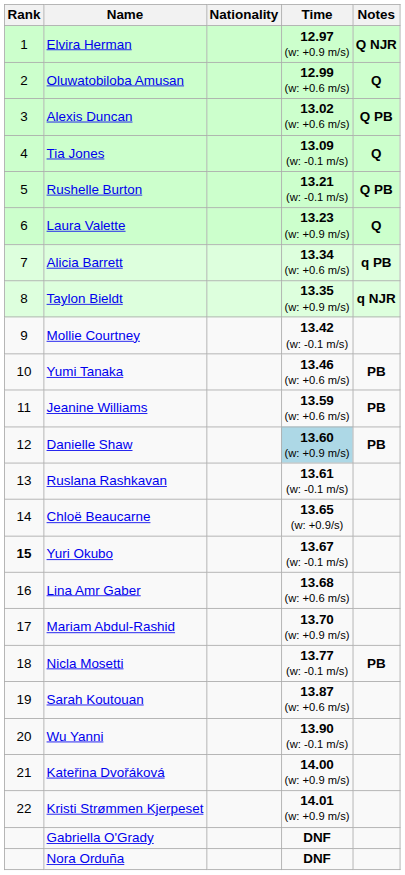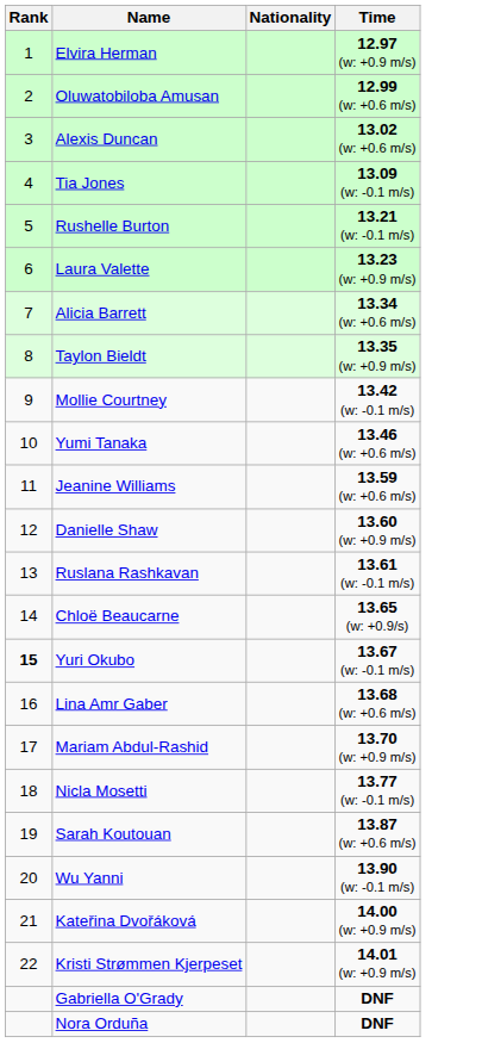 <table class="wikitable sortable" style="text-align:center">
 <tr>
 <th>Rank</th>
 <th>Name</th>
 <th>Nationality</th>
 <th>Time</th>
-<th>Notes</th>
 </tr>
 <tr bgcolor=ccffcc>
 <td>1</td>
 <td align=left><a href='#'>Elvira Herman</a></td>
 <td align=left></td>
 <td><strong>12.97</strong> <br><small>(w: +0.9 m/s)</small></td>
-<td><strong>Q NJR</strong></td>
 </tr>
 <tr bgcolor=ccffcc>
 <td>2</td>
 <td align=left><a href='#'>Oluwatobiloba Amusan</a></td>
 <td align=left></td>
 <td><strong>12.99</strong> <br><small>(w: +0.6 m/s)</small></td>
-<td><strong>Q</strong></td>
 </tr>
 <tr bgcolor=ccffcc>
 <td>3</td>
 <td align=left><a href='#'>Alexis Duncan</a></td>
 <td align=left></td>
 <td><strong>13.02</strong> <br><small>(w: +0.6 m/s)</small></td>
-<td><strong>Q PB</strong></td>
 </tr>
 <tr bgcolor=ccffcc>
 <td>4</td>
 <td align=left><a href='#'>Tia Jones</a></td>
 <td align=left></td>
 <td><strong>13.09</strong> <br><small>(w: -0.1 m/s)</small></td>
-<td><strong>Q</strong></td>
 </tr>
 <tr bgcolor=ccffcc>
 <td>5</td>
 <td align=left><a href='#'>Rushelle Burton</a></td>
 <td align=left></td>
 <td><strong>13.21</strong> <br><small>(w: -0.1 m/s)</small></td>
-<td><strong>Q PB</strong></td>
 </tr>
 <tr bgcolor=ccffcc>
 <td>6</td>
 <td align=left><a href='#'>Laura Valette</a></td>
 <td align=left></td>
 <td><strong>13.23</strong> <br><small>(w: +0.9 m/s)</small></td>
-<td><strong>Q</strong></td>
 </tr>
 <tr bgcolor=ddffdd>
 <td>7</td>
 <td align=left><a href='#'>Alicia Barrett</a></td>
 <td align=left></td>
 <td><strong>13.34</strong> <br><small>(w: +0.6 m/s)</small></td>
-<td><strong>q PB</strong></td>
 </tr>
 <tr bgcolor=ddffdd>
 <td>8</td>
 <td align=left><a href='#'>Taylon Bieldt</a></td>
 <td align=left></td>
 <td><strong>13.35</strong> <br><small>(w: +0.9 m/s)</small></td>
-<td><strong>q NJR</strong></td>
 </tr>
 <tr>
 <td>9</td>
 <td align=left><a href='#'>Mollie Courtney</a></td>
 <td align=left></td>
 <td><strong>13.42</strong> <br><small>(w: -0.1 m/s)</small></td>
-<td></td>
 </tr>
 <tr>
 <td>10</td>
 <td align=left><a href='#'>Yumi Tanaka</a></td>
 <td align=left></td>
 <td><strong>13.46</strong> <br><small>(w: +0.6 m/s)</small></td>
-<td><strong>PB</strong></td>
 </tr>
 <tr>
 <td>11</td>
 <td align=left><a href='#'>Jeanine Williams</a></td>
 <td align=left></td>
 <td><strong>13.59</strong> <br><small>(w: +0.6 m/s)</small></td>
-<td><strong>PB</strong></td>
 </tr>
 <tr>
 <td>12</td>
 <td align=left><a href='#'>Danielle Shaw</a></td>
 <td align=left></td>
-<td style="background: lightblue;"><strong>13.60</strong> <br><small>(w: +0.9 m/s)</small></td>
-<td><strong>PB</strong></td>
+<td><strong>13.60</strong> <br><small>(w: +0.9 m/s)</small></td>
 </tr>
 <tr>
 <td>13</td>
 <td align=left><a href='#'>Ruslana Rashkavan</a></td>
 <td align=left></td>
 <td><strong>13.61</strong> <br><small>(w: -0.1 m/s)</small></td>
-<td></td>
 </tr>
 <tr>
 <td>14</td>
 <td align=left><a href='#'>Chloë Beaucarne</a></td>
 <td align=left></td>
 <td><strong>13.65</strong> <br><small>(w: +0.9/s)</small></td>
-<td></td>
 </tr>
 <tr>
 <td><strong>15</strong></td>
 <td align=left><a href='#'>Yuri Okubo</a></td>
 <td align=left></td>
 <td><strong>13.67</strong> <br><small>(w: -0.1 m/s)</small></td>
-<td></td>
 </tr>
 <tr>
 <td>16</td>
 <td align=left><a href='#'>Lina Amr Gaber</a></td>
 <td align=left></td>
 <td><strong>13.68</strong> <br><small>(w: +0.6 m/s)</small></td>
-<td></td>
 </tr>
 <tr>
 <td>17</td>
 <td align=left><a href='#'>Mariam Abdul-Rashid</a></td>
 <td align=left></td>
 <td><strong>13.70</strong> <br><small>(w: +0.9 m/s)</small></td>
-<td></td>
 </tr>
 <tr>
 <td>18</td>
 <td align=left><a href='#'>Nicla Mosetti</a></td>
 <td align=left></td>
 <td><strong>13.77</strong> <br><small>(w: -0.1 m/s)</small></td>
-<td><strong>PB</strong></td>
 </tr>
 <tr>
 <td>19</td>
 <td align=left><a href='#'>Sarah Koutouan</a></td>
 <td align=left></td>
 <td><strong>13.87</strong> <br><small>(w: +0.6 m/s)</small></td>
-<td></td>
 </tr>
 <tr>
 <td>20</td>
 <td align=left><a href='#'>Wu Yanni</a></td>
 <td align=left></td>
 <td><strong>13.90</strong> <br><small>(w: -0.1 m/s)</small></td>
-<td></td>
 </tr>
 <tr>
 <td>21</td>
 <td align=left><a href='#'>Kateřina Dvořáková</a></td>
 <td align=left></td>
 <td><strong>14.00</strong> <br><small>(w: +0.9 m/s)</small></td>
-<td></td>
 </tr>
 <tr>
 <td>22</td>
 <td align=left><a href='#'>Kristi Strømmen Kjerpeset</a></td>
 <td align=left></td>
 <td><strong>14.01</strong> <br><small>(w: +0.9 m/s)</small></td>
-<td></td>
 </tr>
 <tr>
 <td></td>
 <td align=left><a href='#'>Gabriella O'Grady</a></td>
 <td align=left></td>
 <td><strong>DNF</strong></td>
-<td></td>
 </tr>
 <tr>
 <td></td>
 <td align=left><a href='#'>Nora Orduña</a></td>
 <td align=left></td>
 <td><strong>DNF</strong></td>
-<td></td>
 </tr>
 </table>
